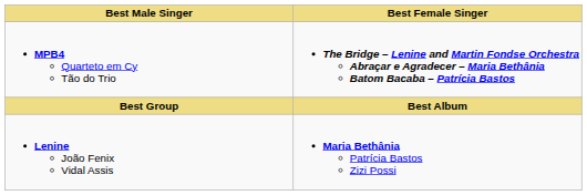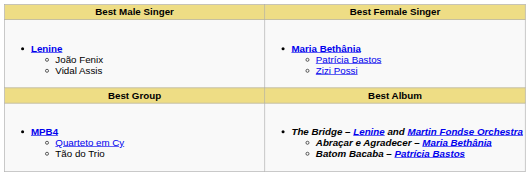 <table class="wikitable" style="width=">
 <tr>
 <th style="background:#EEDD85; width:50%">Best Male Singer</th>
 <th style="background:#EEDD85; width:50%">Best Female Singer</th>
 </tr>
 <tr>
-<td style="vertical-align:top"><br><ul><li><strong><a href='#'>MPB4</a></strong><ul><li><a href='#'>Quarteto em Cy</a></li><li>Tão do Trio</li></ul></li></ul></td>
-<td style="vertical-align:top"><br><ul><li><strong><em>The Bridge<em> – <a href='#'>Lenine</a> and <a href='#'>Martin Fondse Orchestra</a><strong><ul><li></em>Abraçar e Agradecer<em> – <a href='#'>Maria Bethânia</a></li><li></em>Batom Bacaba<em> – <a href='#'>Patrícia Bastos</a></li></ul></li></ul></td>
+<td style="vertical-align:top"><br><ul><li><strong><a href='#'>Lenine</a></strong><ul><li>João Fenix</li><li>Vidal Assis</li></ul></li></ul></td>
+<td style="vertical-align:top"><br><ul><li><strong><a href='#'>Maria Bethânia</a></strong><ul><li><a href='#'>Patrícia Bastos</a></li><li><a href='#'>Zizi Possi</a></li></ul></li></ul></td>
 </tr>
 <tr>
 <th style="background:#EEDD85; width:50%">Best Group</th>
 <th style="background:#EEDD85; width:50%">Best Album</th>
 </tr>
 <tr>
-<td style="vertical-align:top"><br><ul><li><strong><a href='#'>Lenine</a></strong><ul><li>João Fenix</li><li>Vidal Assis</li></ul></li></ul></td>
-<td style="vertical-align:top"><br><ul><li><strong><a href='#'>Maria Bethânia</a></strong><ul><li><a href='#'>Patrícia Bastos</a></li><li><a href='#'>Zizi Possi</a></li></ul></li></ul></td>
+<td style="vertical-align:top"><br><ul><li><strong><a href='#'>MPB4</a></strong><ul><li><a href='#'>Quarteto em Cy</a></li><li>Tão do Trio</li></ul></li></ul></td>
+<td style="vertical-align:top"><br><ul><li><strong><em>The Bridge<em> – <a href='#'>Lenine</a> and <a href='#'>Martin Fondse Orchestra</a><strong><ul><li></em>Abraçar e Agradecer<em> – <a href='#'>Maria Bethânia</a></li><li></em>Batom Bacaba<em> – <a href='#'>Patrícia Bastos</a></li></ul></li></ul></td>
 </tr>
 </table>
